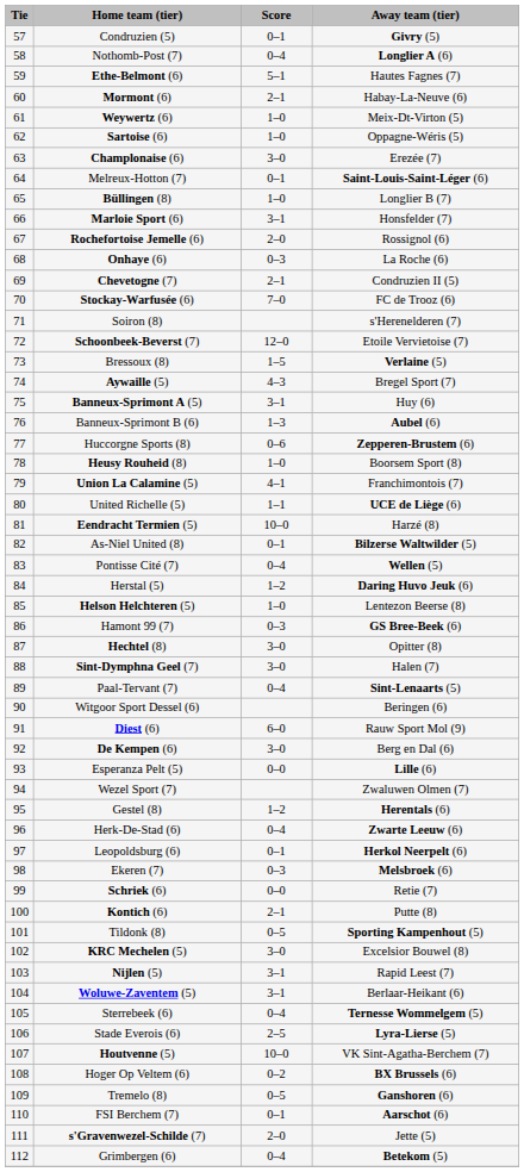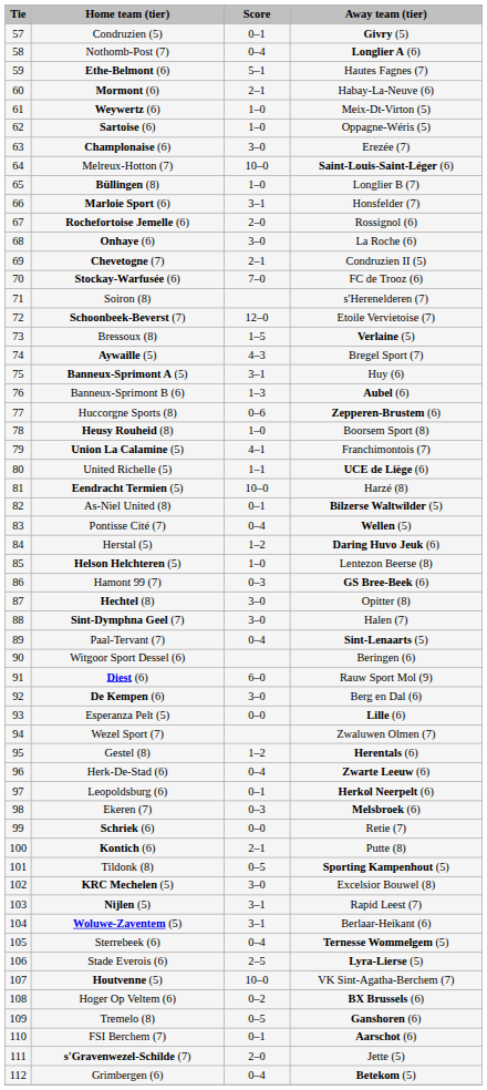 <table class="wikitable" style="width: 600px; background:WhiteSmoke; text-align:center; font-size:90%">
 <tr>
 <td scope="col" style="width:  5.00%; background:silver;"><strong>Tie</strong></td>
 <td scope="col" style="width: 36.25%; background:silver;"><strong>Home team (tier)</strong></td>
 <td scope="col" style="width: 12.50%; background:silver;"><strong>Score</strong></td>
 <td scope="col" style="width: 36.25%; background:silver;"><strong>Away team (tier)</strong></td>
 </tr>
 <tr>
 <td>57</td>
 <td>Condruzien (5)</td>
 <td>0–1</td>
 <td><strong>Givry</strong> (5)</td>
 </tr>
 <tr>
 <td>58</td>
 <td>Nothomb-Post (7)</td>
 <td>0–4</td>
 <td><strong>Longlier A</strong> (6)</td>
 </tr>
 <tr>
 <td>59</td>
 <td><strong>Ethe-Belmont</strong> (6)</td>
 <td>5–1</td>
 <td>Hautes Fagnes (7)</td>
 </tr>
 <tr>
 <td>60</td>
 <td><strong>Mormont</strong> (6)</td>
 <td>2–1</td>
 <td>Habay-La-Neuve (6)</td>
 </tr>
 <tr>
 <td>61</td>
 <td><strong>Weywertz</strong> (6)</td>
 <td>1–0</td>
 <td>Meix-Dt-Virton (5)</td>
 </tr>
 <tr>
 <td>62</td>
 <td><strong>Sartoise</strong> (6)</td>
 <td>1–0</td>
 <td>Oppagne-Wéris (5)</td>
 </tr>
 <tr>
 <td>63</td>
 <td><strong>Champlonaise</strong> (6)</td>
 <td>3–0</td>
 <td>Erezée (7)</td>
 </tr>
 <tr>
 <td>64</td>
 <td>Melreux-Hotton (7)</td>
-<td>0–1</td>
+<td>10–0</td>
 <td><strong>Saint-Louis-Saint-Léger</strong> (6)</td>
 </tr>
 <tr>
 <td>65</td>
 <td><strong>Büllingen</strong> (8)</td>
 <td>1–0</td>
 <td>Longlier B (7)</td>
 </tr>
 <tr>
 <td>66</td>
 <td><strong>Marloie Sport</strong> (6)</td>
 <td>3–1</td>
 <td>Honsfelder (7)</td>
 </tr>
 <tr>
 <td>67</td>
 <td><strong>Rochefortoise Jemelle</strong> (6)</td>
 <td>2–0</td>
 <td>Rossignol (6)</td>
 </tr>
 <tr>
 <td>68</td>
 <td><strong>Onhaye</strong> (6)</td>
-<td>0–3</td>
+<td>3–0</td>
 <td>La Roche (6)</td>
 </tr>
 <tr>
 <td>69</td>
 <td><strong>Chevetogne</strong> (7)</td>
 <td>2–1</td>
 <td>Condruzien II (5)</td>
 </tr>
 <tr>
 <td>70</td>
 <td><strong>Stockay-Warfusée</strong> (6)</td>
 <td>7–0</td>
 <td>FC de Trooz (6)</td>
 </tr>
 <tr>
 <td>71</td>
 <td>Soiron (8)</td>
 <td></td>
 <td>s'Herenelderen (7)</td>
 </tr>
 <tr>
 <td>72</td>
 <td><strong>Schoonbeek-Beverst</strong> (7)</td>
 <td>12–0</td>
 <td>Etoile Vervietoise (7)</td>
 </tr>
 <tr>
 <td>73</td>
 <td>Bressoux (8)</td>
 <td>1–5</td>
 <td><strong>Verlaine</strong> (5)</td>
 </tr>
 <tr>
 <td>74</td>
 <td><strong>Aywaille</strong> (5)</td>
 <td>4–3</td>
 <td>Bregel Sport (7)</td>
 </tr>
 <tr>
 <td>75</td>
 <td><strong>Banneux-Sprimont A</strong> (5)</td>
 <td>3–1</td>
 <td>Huy (6)</td>
 </tr>
 <tr>
 <td>76</td>
 <td>Banneux-Sprimont B (6)</td>
 <td>1–3</td>
 <td><strong>Aubel</strong> (6)</td>
 </tr>
 <tr>
 <td>77</td>
 <td>Huccorgne Sports (8)</td>
 <td>0–6</td>
 <td><strong>Zepperen-Brustem</strong> (6)</td>
 </tr>
 <tr>
 <td>78</td>
 <td><strong>Heusy Rouheid</strong> (8)</td>
 <td>1–0</td>
 <td>Boorsem Sport (8)</td>
 </tr>
 <tr>
 <td>79</td>
 <td><strong>Union La Calamine</strong> (5)</td>
 <td>4–1</td>
 <td>Franchimontois (7)</td>
 </tr>
 <tr>
 <td>80</td>
 <td>United Richelle (5)</td>
 <td>1–1 </td>
 <td><strong>UCE de Liège</strong> (6)</td>
 </tr>
 <tr>
 <td>81</td>
 <td><strong>Eendracht Termien</strong> (5)</td>
 <td>10–0</td>
 <td>Harzé (8)</td>
 </tr>
 <tr>
 <td>82</td>
 <td>As-Niel United (8)</td>
 <td>0–1</td>
 <td><strong>Bilzerse Waltwilder</strong> (5)</td>
 </tr>
 <tr>
 <td>83</td>
 <td>Pontisse Cité (7)</td>
 <td>0–4</td>
 <td><strong>Wellen</strong> (5)</td>
 </tr>
 <tr>
 <td>84</td>
 <td>Herstal (5)</td>
 <td>1–2</td>
 <td><strong>Daring Huvo Jeuk</strong> (6)</td>
 </tr>
 <tr>
 <td>85</td>
 <td><strong>Helson Helchteren</strong> (5)</td>
 <td>1–0</td>
 <td>Lentezon Beerse (8)</td>
 </tr>
 <tr>
 <td>86</td>
 <td>Hamont 99 (7)</td>
 <td>0–3</td>
 <td><strong>GS Bree-Beek</strong> (6)</td>
 </tr>
 <tr>
 <td>87</td>
 <td><strong>Hechtel</strong> (8)</td>
 <td>3–0</td>
 <td>Opitter (8)</td>
 </tr>
 <tr>
 <td>88</td>
 <td><strong>Sint-Dymphna Geel</strong> (7)</td>
 <td>3–0</td>
 <td>Halen (7)</td>
 </tr>
 <tr>
 <td>89</td>
 <td>Paal-Tervant (7)</td>
 <td>0–4</td>
 <td><strong>Sint-Lenaarts</strong> (5)</td>
 </tr>
 <tr>
 <td>90</td>
 <td>Witgoor Sport Dessel (6)</td>
 <td></td>
 <td>Beringen (6)</td>
 </tr>
 <tr>
 <td>91</td>
 <td><strong><a href='#'>Diest</a></strong> (6)</td>
 <td>6–0</td>
 <td>Rauw Sport Mol (9)</td>
 </tr>
 <tr>
 <td>92</td>
 <td><strong>De Kempen</strong> (6)</td>
 <td>3–0</td>
 <td>Berg en Dal (6)</td>
 </tr>
 <tr>
 <td>93</td>
 <td>Esperanza Pelt (5)</td>
 <td>0–0 </td>
 <td><strong>Lille</strong> (6)</td>
 </tr>
 <tr>
 <td>94</td>
 <td>Wezel Sport (7)</td>
 <td></td>
 <td>Zwaluwen Olmen (7)</td>
 </tr>
 <tr>
 <td>95</td>
 <td>Gestel (8)</td>
 <td>1–2</td>
 <td><strong>Herentals</strong> (6)</td>
 </tr>
 <tr>
 <td>96</td>
 <td>Herk-De-Stad (6)</td>
 <td>0–4</td>
 <td><strong>Zwarte Leeuw</strong> (6)</td>
 </tr>
 <tr>
 <td>97</td>
 <td>Leopoldsburg (6)</td>
 <td>0–1</td>
 <td><strong>Herkol Neerpelt</strong> (6)</td>
 </tr>
 <tr>
 <td>98</td>
 <td>Ekeren (7)</td>
 <td>0–3</td>
 <td><strong>Melsbroek</strong> (6)</td>
 </tr>
 <tr>
 <td>99</td>
 <td><strong>Schriek</strong> (6)</td>
 <td>0–0 </td>
 <td>Retie (7)</td>
 </tr>
 <tr>
 <td>100</td>
 <td><strong>Kontich</strong> (6)</td>
 <td>2–1</td>
 <td>Putte (8)</td>
 </tr>
 <tr>
 <td>101</td>
 <td>Tildonk (8)</td>
 <td>0–5</td>
 <td><strong>Sporting Kampenhout</strong> (5)</td>
 </tr>
 <tr>
 <td>102</td>
 <td><strong>KRC Mechelen</strong> (5)</td>
 <td>3–0</td>
 <td>Excelsior Bouwel (8)</td>
 </tr>
 <tr>
 <td>103</td>
 <td><strong>Nijlen</strong> (5)</td>
 <td>3–1</td>
 <td>Rapid Leest (7)</td>
 </tr>
 <tr>
 <td>104</td>
 <td><strong><a href='#'>Woluwe-Zaventem</a></strong> (5)</td>
 <td>3–1</td>
 <td>Berlaar-Heikant (6)</td>
 </tr>
 <tr>
 <td>105</td>
 <td>Sterrebeek (6)</td>
 <td>0–4</td>
 <td><strong>Ternesse Wommelgem</strong> (5)</td>
 </tr>
 <tr>
 <td>106</td>
 <td>Stade Everois (6)</td>
 <td>2–5</td>
 <td><strong>Lyra-Lierse</strong> (5)</td>
 </tr>
 <tr>
 <td>107</td>
 <td><strong>Houtvenne</strong> (5)</td>
 <td>10–0</td>
 <td>VK Sint-Agatha-Berchem (7)</td>
 </tr>
 <tr>
 <td>108</td>
 <td>Hoger Op Veltem (6)</td>
 <td>0–2</td>
 <td><strong>BX Brussels</strong> (6)</td>
 </tr>
 <tr>
 <td>109</td>
 <td>Tremelo (8)</td>
 <td>0–5</td>
 <td><strong>Ganshoren</strong> (6)</td>
 </tr>
 <tr>
 <td>110</td>
 <td>FSI Berchem (7)</td>
 <td>0–1</td>
 <td><strong>Aarschot</strong> (6)</td>
 </tr>
 <tr>
 <td>111</td>
 <td><strong>s'Gravenwezel-Schilde</strong> (7)</td>
 <td>2–0</td>
 <td>Jette (5)</td>
 </tr>
 <tr>
 <td>112</td>
 <td>Grimbergen (6)</td>
 <td>0–4</td>
 <td><strong>Betekom</strong> (5)</td>
 </tr>
 <tr>
 </tr>
 </table>
